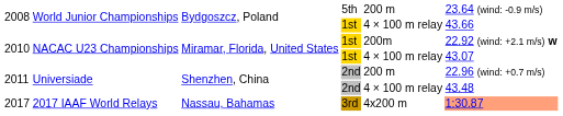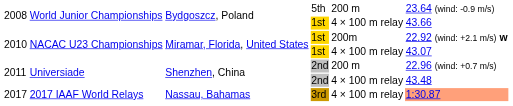 <table>
 <tr>
 <td rowspan=2>2008</td>
 <td rowspan=2><a href='#'>World Junior Championships</a></td>
 <td rowspan=2><a href='#'>Bydgoszcz</a>, Poland</td>
 <td>5th</td>
 <td>200 m</td>
 <td><a href='#'>23.64</a> <small>(wind: -0.9 m/s)</small></td>
 </tr>
 <tr>
 <td bgcolor=gold>1st</td>
 <td>4 × 100 m relay</td>
 <td><a href='#'>43.66</a></td>
 </tr>
 <tr>
 <td rowspan=2>2010</td>
 <td rowspan=2><a href='#'>NACAC U23 Championships</a></td>
 <td rowspan=2><a href='#'>Miramar, Florida</a>, <a href='#'>United States</a></td>
 <td bgcolor=gold>1st</td>
 <td>200m</td>
 <td><a href='#'>22.92</a> <small>(wind: +2.1 m/s)</small> <strong>w</strong></td>
 </tr>
 <tr>
 <td bgcolor=gold>1st</td>
 <td>4 × 100 m relay</td>
 <td><a href='#'>43.07</a></td>
 </tr>
 <tr>
 <td rowspan=2>2011</td>
 <td rowspan=2><a href='#'>Universiade</a></td>
 <td rowspan=2><a href='#'>Shenzhen</a>, China</td>
 <td bgcolor=silver>2nd</td>
 <td>200 m</td>
 <td><a href='#'>22.96</a> <small>(wind: +0.7 m/s)</small></td>
 </tr>
 <tr>
 <td bgcolor=silver>2nd</td>
 <td>4 × 100 m relay</td>
 <td><a href='#'>43.48</a></td>
 </tr>
 <tr>
 <td>2017</td>
 <td><a href='#'>2017 IAAF World Relays</a></td>
 <td><a href='#'>Nassau, Bahamas</a></td>
 <td bgcolor=cc9900>3rd</td>
-<td>4x200 m</td>
+<td>4 × 100 m relay</td>
 <td style="background: lightsalmon;"><a href='#'>1:30.87</a></td>
 </tr>
 <tr>
 </tr>
 </table>
